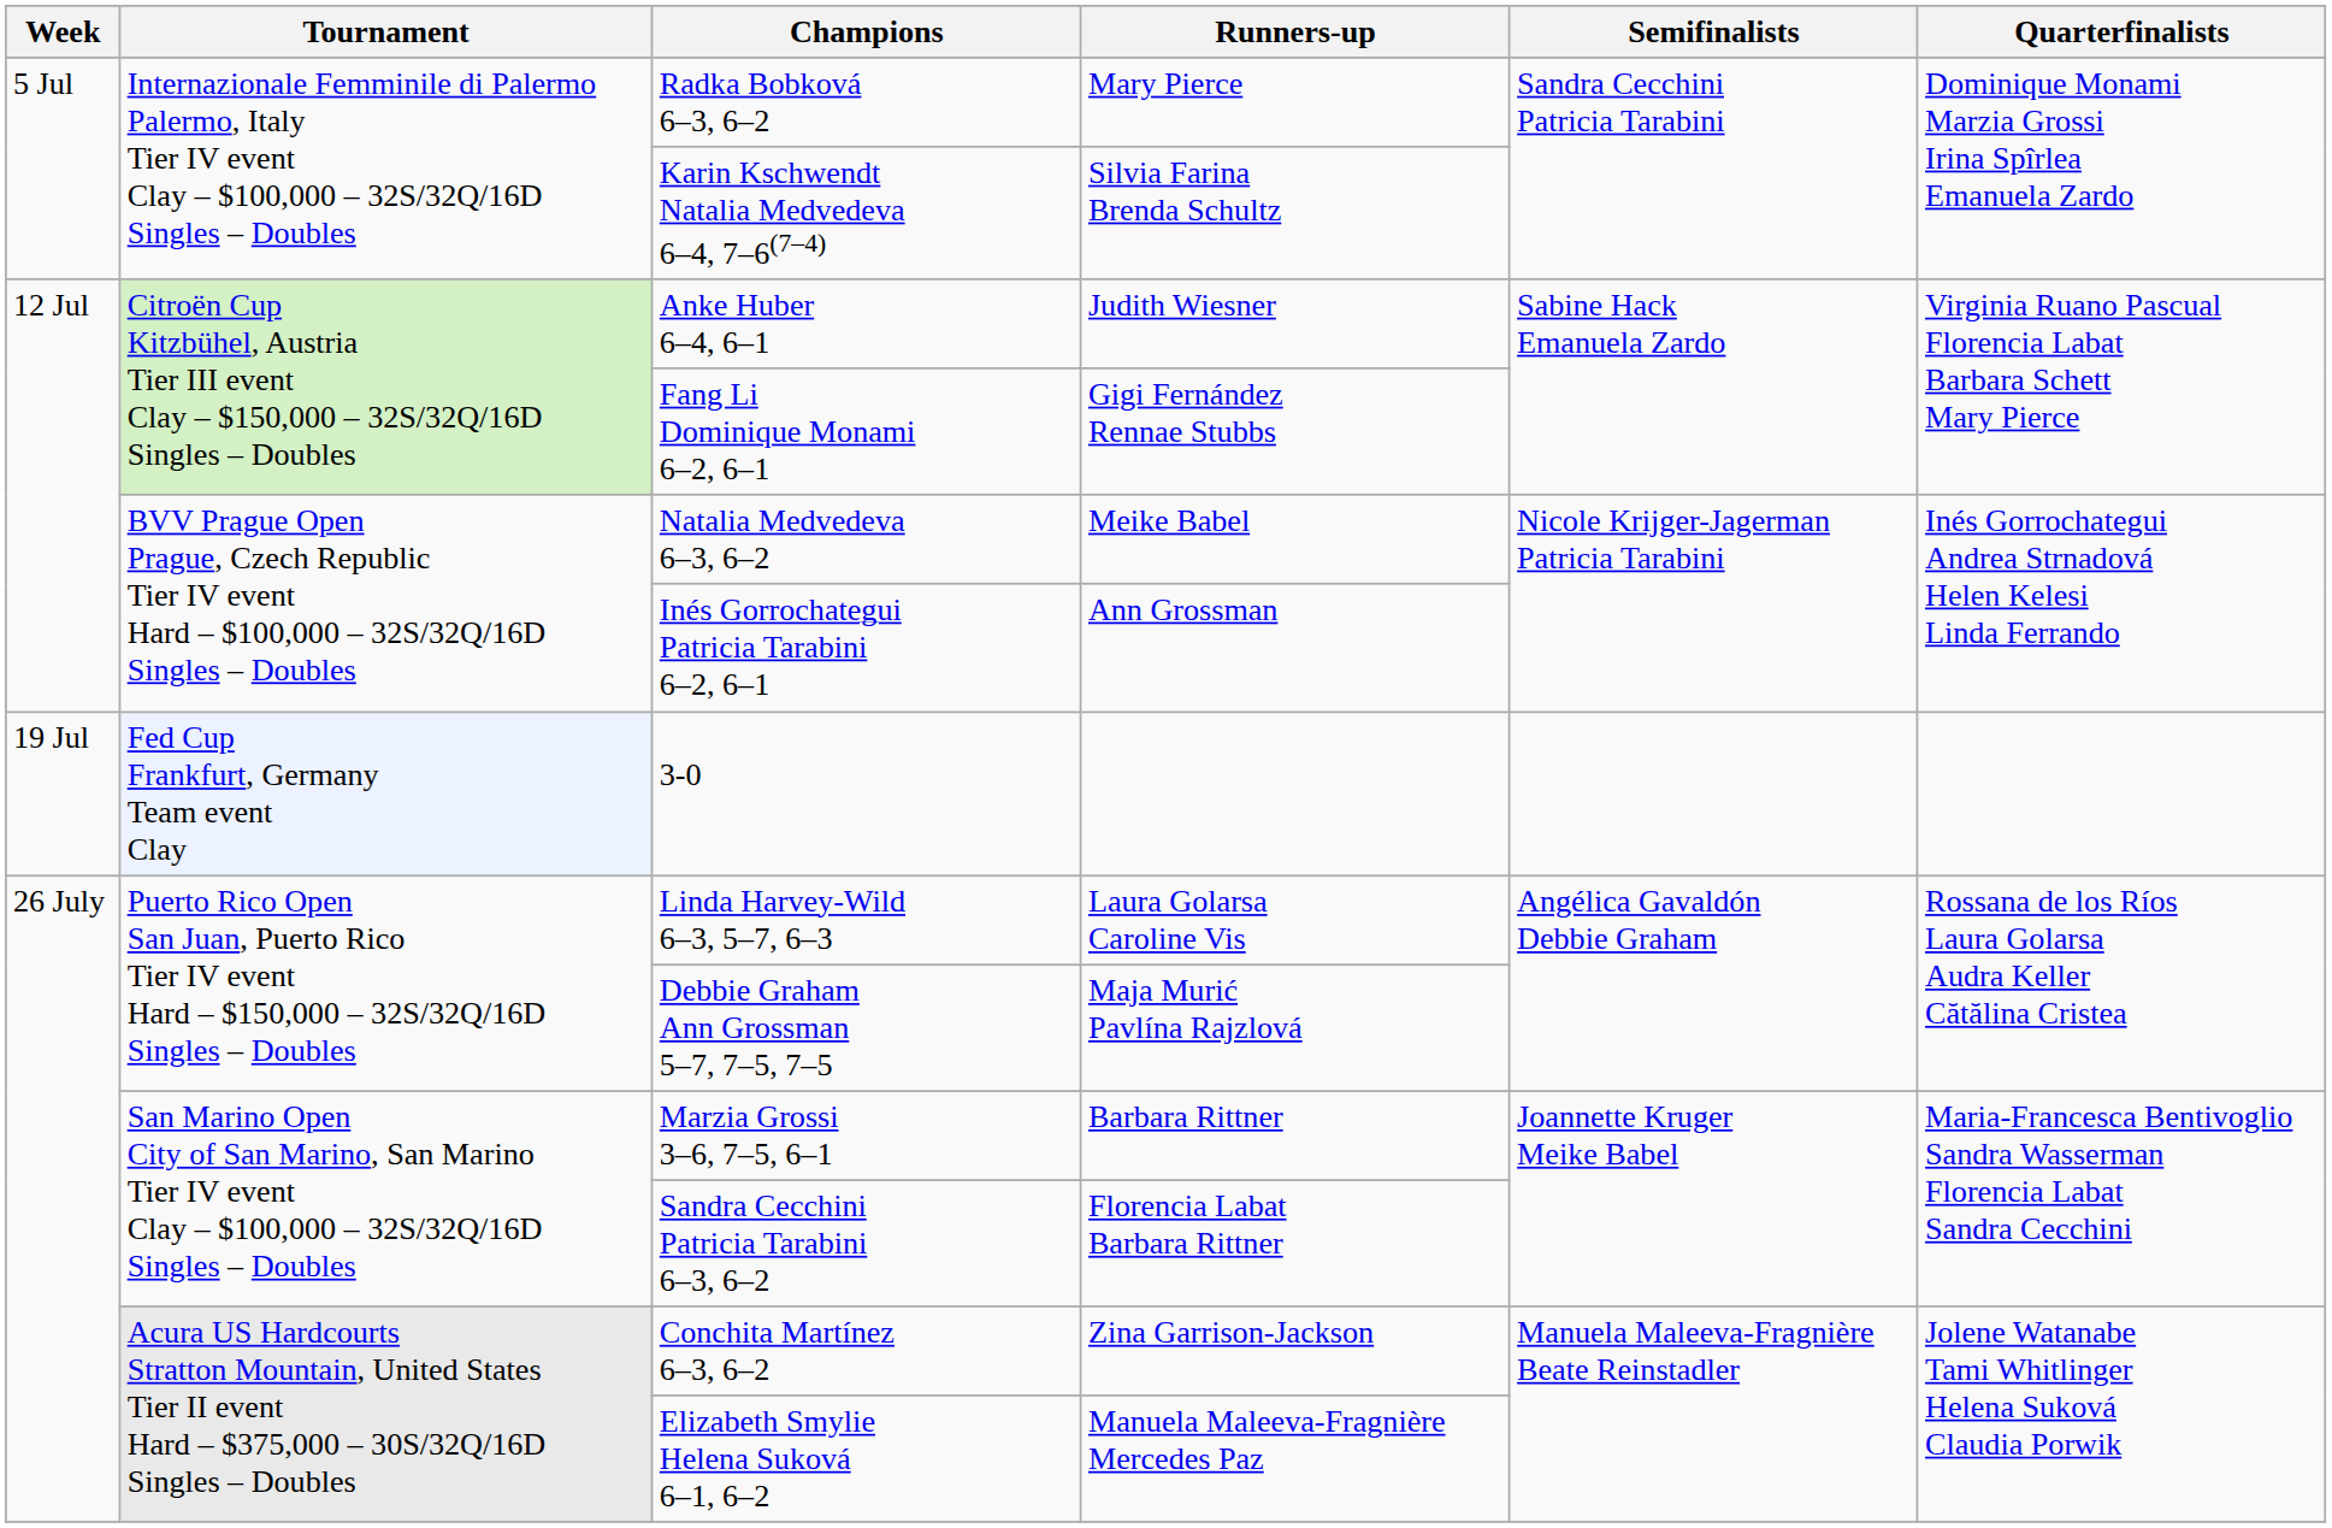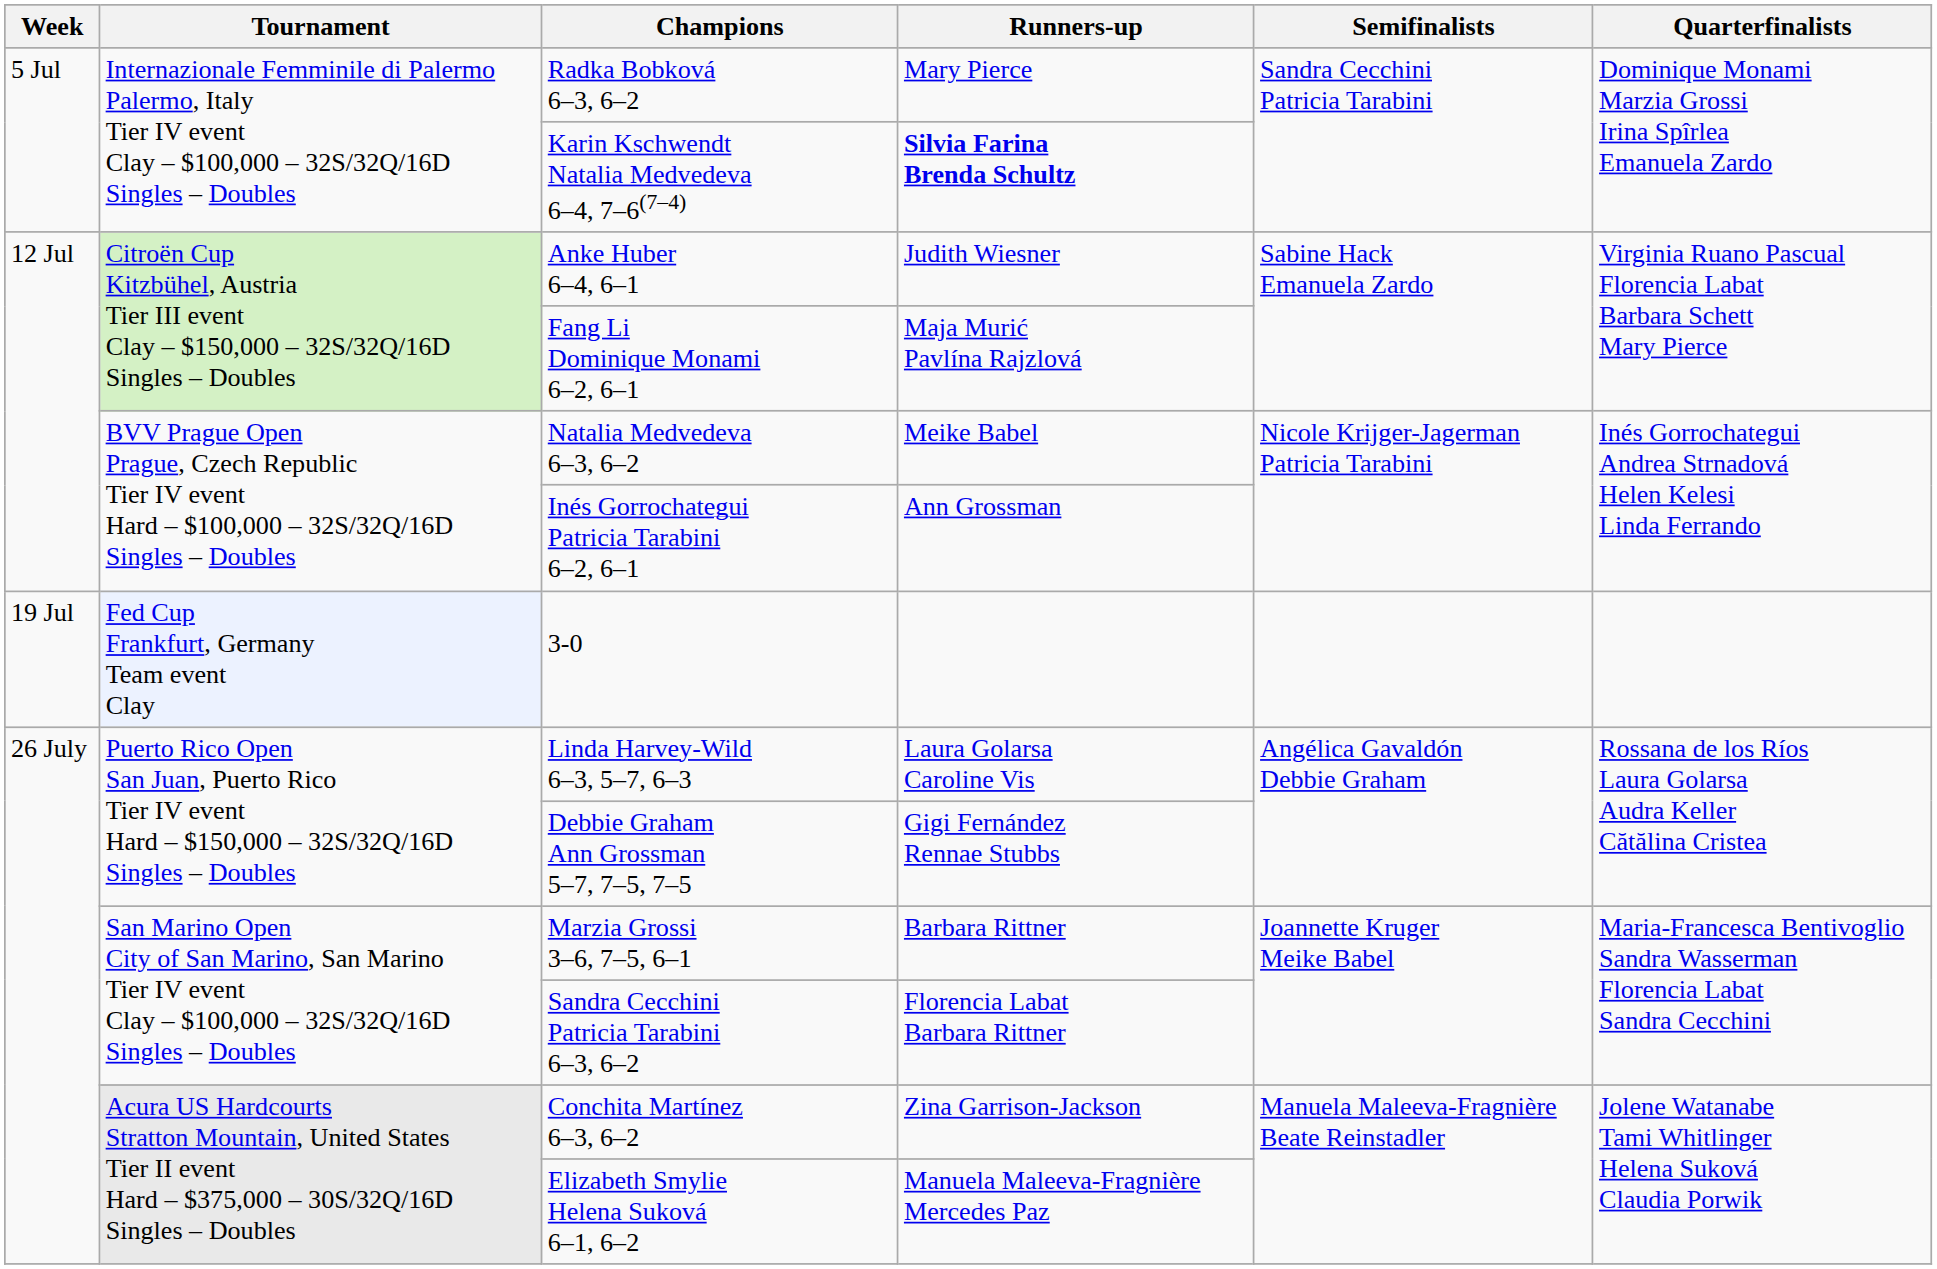 <table class=wikitable style=font-size:95%>
 <tr>
 <th style="width:48px;">Week</th>
 <th style="width:250px;">Tournament</th>
 <th style="width:200px;">Champions</th>
 <th style="width:200px;">Runners-up</th>
 <th style="width:190px;">Semifinalists</th>
 <th style="width:190px;">Quarterfinalists</th>
 </tr>
 <tr valign=top>
 <td rowspan=2>5 Jul</td>
 <td rowspan=2><a href='#'>Internazionale Femminile di Palermo</a> <br> <a href='#'>Palermo</a>, Italy <br> Tier IV event <br> Clay – $100,000 – 32S/32Q/16D<br><a href='#'>Singles</a> – <a href='#'>Doubles</a></td>
 <td> <a href='#'>Radka Bobková</a><br>6–3, 6–2</td>
 <td> <a href='#'>Mary Pierce</a></td>
 <td rowspan=2>  <a href='#'>Sandra Cecchini</a><br> <a href='#'>Patricia Tarabini</a></td>
 <td rowspan=2> <a href='#'>Dominique Monami</a><br> <a href='#'>Marzia Grossi</a><br> <a href='#'>Irina Spîrlea</a><br> <a href='#'>Emanuela Zardo</a></td>
 </tr>
 <tr valign=top>
 <td> <a href='#'>Karin Kschwendt</a> <br>  <a href='#'>Natalia Medvedeva</a><br> 6–4, 7–6<sup>(7–4)</sup></td>
-<td> <a href='#'>Silvia Farina</a> <br>  <a href='#'>Brenda Schultz</a></td>
+<td><strong> <a href='#'>Silvia Farina</a> <br>  <a href='#'>Brenda Schultz</a></strong></td>
 </tr>
 <tr valign=top>
 <td rowspan=4>12 Jul</td>
 <td rowspan=2 style="background:#d4f1c5;"><a href='#'>Citroën Cup</a> <br> <a href='#'>Kitzbühel</a>, Austria <br> Tier III event <br> Clay – $150,000 – 32S/32Q/16D<br>Singles – Doubles</td>
 <td> <a href='#'>Anke Huber</a><br>6–4, 6–1</td>
 <td> <a href='#'>Judith Wiesner</a></td>
 <td rowspan=2>  <a href='#'>Sabine Hack</a><br> <a href='#'>Emanuela Zardo</a></td>
 <td rowspan=2> <a href='#'>Virginia Ruano Pascual</a><br> <a href='#'>Florencia Labat</a><br> <a href='#'>Barbara Schett</a><br> <a href='#'>Mary Pierce</a></td>
 </tr>
 <tr valign=top>
 <td> <a href='#'>Fang Li</a> <br>  <a href='#'>Dominique Monami</a><br> 6–2, 6–1</td>
-<td> <a href='#'>Gigi Fernández</a> <br>  <a href='#'>Rennae Stubbs</a></td>
+<td> <a href='#'>Maja Murić</a> <br>  <a href='#'>Pavlína Rajzlová</a></td>
 </tr>
 <tr valign=top>
 <td rowspan=2><a href='#'>BVV Prague Open</a> <br> <a href='#'>Prague</a>, Czech Republic <br> Tier IV event <br> Hard – $100,000 – 32S/32Q/16D<br><a href='#'>Singles</a> – <a href='#'>Doubles</a></td>
 <td> <a href='#'>Natalia Medvedeva</a><br>6–3, 6–2</td>
 <td> <a href='#'>Meike Babel</a></td>
 <td rowspan=2>  <a href='#'>Nicole Krijger-Jagerman</a><br> <a href='#'>Patricia Tarabini</a></td>
 <td rowspan=2> <a href='#'>Inés Gorrochategui</a><br> <a href='#'>Andrea Strnadová</a><br> <a href='#'>Helen Kelesi</a><br> <a href='#'>Linda Ferrando</a></td>
 </tr>
 <tr valign=top>
 <td> <a href='#'>Inés Gorrochategui</a> <br>  <a href='#'>Patricia Tarabini</a><br> 6–2, 6–1</td>
 <td> <a href='#'>Ann Grossman</a></td>
 </tr>
 <tr valign=top>
 <td>19 Jul</td>
 <td bgcolor="#ECF2FF"><a href='#'>Fed Cup</a><br><a href='#'>Frankfurt</a>, Germany<br>Team event<br>Clay<br></td>
 <td> <br> 3-0</td>
 <td> <br></td>
 <td> <br></td>
 <td> <br> <br> <br></td>
 </tr>
 <tr valign=top>
 <td rowspan=6>26 July</td>
 <td rowspan=2><a href='#'>Puerto Rico Open</a> <br> <a href='#'>San Juan</a>, Puerto Rico <br> Tier IV event <br> Hard – $150,000 – 32S/32Q/16D<br><a href='#'>Singles</a> – <a href='#'>Doubles</a></td>
 <td> <a href='#'>Linda Harvey-Wild</a><br>6–3, 5–7, 6–3</td>
 <td> <a href='#'>Laura Golarsa</a> <br>  <a href='#'>Caroline Vis</a></td>
 <td rowspan=2>  <a href='#'>Angélica Gavaldón</a><br> <a href='#'>Debbie Graham</a></td>
 <td rowspan=2> <a href='#'>Rossana de los Ríos</a><br> <a href='#'>Laura Golarsa</a><br> <a href='#'>Audra Keller</a><br> <a href='#'>Cătălina Cristea</a></td>
 </tr>
 <tr valign=top>
 <td> <a href='#'>Debbie Graham</a> <br>  <a href='#'>Ann Grossman</a><br> 5–7, 7–5, 7–5</td>
-<td> <a href='#'>Maja Murić</a> <br>  <a href='#'>Pavlína Rajzlová</a></td>
+<td> <a href='#'>Gigi Fernández</a> <br>  <a href='#'>Rennae Stubbs</a></td>
 </tr>
 <tr valign=top>
 <td rowspan=2><a href='#'>San Marino Open</a> <br> <a href='#'>City of San Marino</a>, San Marino <br> Tier IV event <br> Clay – $100,000 – 32S/32Q/16D<br><a href='#'>Singles</a> – <a href='#'>Doubles</a></td>
 <td> <a href='#'>Marzia Grossi</a><br>3–6, 7–5, 6–1</td>
 <td> <a href='#'>Barbara Rittner</a></td>
 <td rowspan=2>  <a href='#'>Joannette Kruger</a><br> <a href='#'>Meike Babel</a></td>
 <td rowspan=2> <a href='#'>Maria-Francesca Bentivoglio</a><br> <a href='#'>Sandra Wasserman</a><br> <a href='#'>Florencia Labat</a><br> <a href='#'>Sandra Cecchini</a></td>
 </tr>
 <tr valign=top>
 <td> <a href='#'>Sandra Cecchini</a> <br>  <a href='#'>Patricia Tarabini</a><br> 6–3, 6–2</td>
 <td> <a href='#'>Florencia Labat</a> <br>  <a href='#'>Barbara Rittner</a></td>
 </tr>
 <tr valign=top>
 <td rowspan=2 style="background:#e9e9e9;"><a href='#'>Acura US Hardcourts</a> <br> <a href='#'>Stratton Mountain</a>, United States <br> Tier II event <br> Hard – $375,000 – 30S/32Q/16D<br>Singles – Doubles</td>
 <td> <a href='#'>Conchita Martínez</a><br>6–3, 6–2</td>
 <td> <a href='#'>Zina Garrison-Jackson</a></td>
 <td rowspan=2>  <a href='#'>Manuela Maleeva-Fragnière</a><br> <a href='#'>Beate Reinstadler</a></td>
 <td rowspan=2> <a href='#'>Jolene Watanabe</a><br> <a href='#'>Tami Whitlinger</a><br> <a href='#'>Helena Suková</a><br> <a href='#'>Claudia Porwik</a></td>
 </tr>
 <tr valign=top>
 <td> <a href='#'>Elizabeth Smylie</a> <br>  <a href='#'>Helena Suková</a><br> 6–1, 6–2</td>
 <td> <a href='#'>Manuela Maleeva-Fragnière</a> <br>  <a href='#'>Mercedes Paz</a></td>
 </tr>
 </table>
